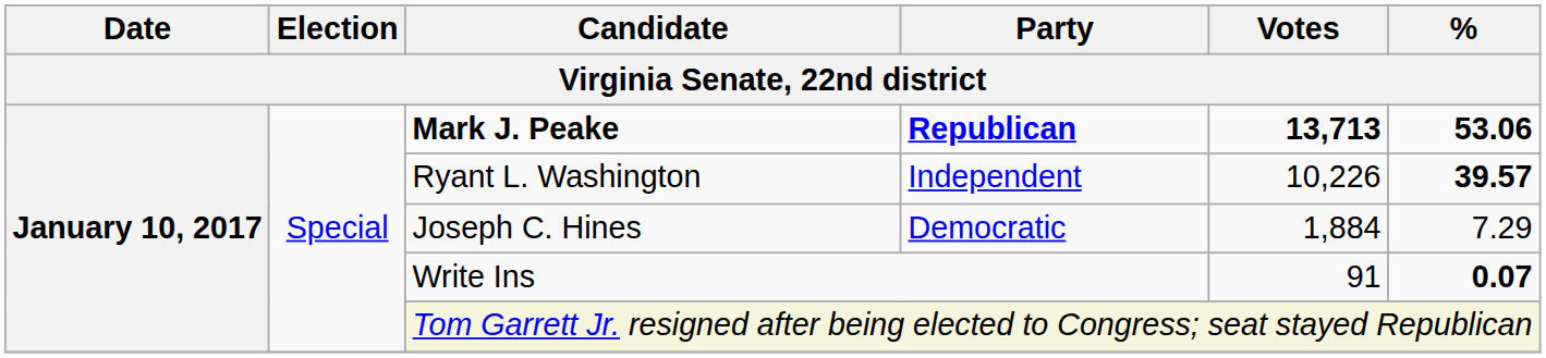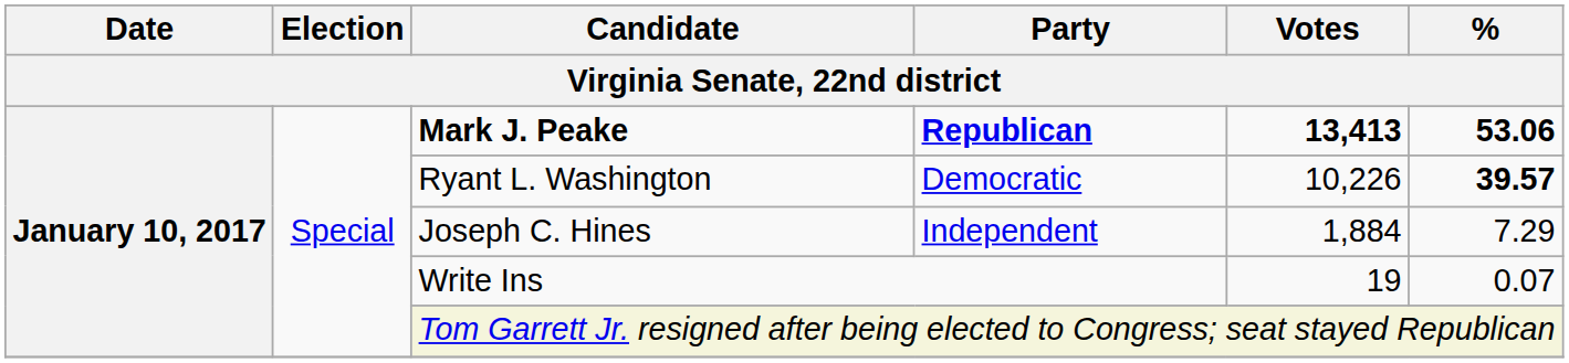 <table class="wikitable">
 <tr>
 <th>Date</th>
 <th>Election</th>
 <th>Candidate</th>
 <th>Party</th>
 <th>Votes</th>
 <th>%</th>
 </tr>
 <tr>
 <th colspan="6">Virginia Senate, 22nd district</th>
 </tr>
 <tr>
 <th rowspan="5">January 10, 2017</th>
 <td rowspan="5" align="center"><a href='#'>Special</a></td>
 <td><strong>Mark J. Peake</strong></td>
 <td><strong><a href='#'>Republican</a></strong></td>
-<td align="right"><strong>13,713</strong></td>
+<td align="right"><strong>13,413</strong></td>
 <td align="right"><strong>53.06</strong></td>
 </tr>
 <tr>
 <td>Ryant L. Washington</td>
-<td><a href='#'>Independent</a></td>
+<td><a href='#'>Democratic</a></td>
 <td align="right">10,226</td>
 <td align="right"><strong>39.57</strong></td>
 </tr>
 <tr>
 <td>Joseph C. Hines</td>
-<td><a href='#'>Democratic</a></td>
+<td><a href='#'>Independent</a></td>
 <td align="right">1,884</td>
 <td align="right">7.29</td>
 </tr>
 <tr>
 <td colspan="2">Write Ins</td>
-<td align="right">91</td>
-<td align="right"><strong>0.07</strong></td>
+<td align="right">19</td>
+<td align="right">0.07</td>
 </tr>
 <tr>
 <td colspan="4" style="background:Beige"><em><a href='#'>Tom Garrett Jr.</a> resigned after being elected to Congress; seat stayed Republican</em></td>
 </tr>
 <tr>
 </tr>
 </table>
